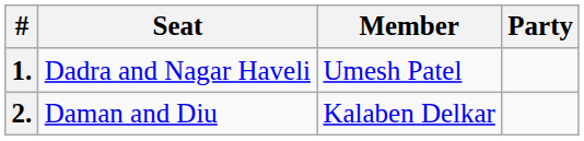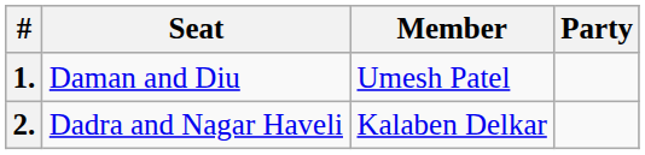 <table class="wikitable">
 <tr>
 <th>#</th>
 <th>Seat</th>
 <th>Member</th>
 <th colspan="2">Party</th>
 </tr>
 <tr>
 <th>1.</th>
-<td><a href='#'>Dadra and Nagar Haveli</a></td>
+<td><a href='#'>Daman and Diu</a></td>
 <td><a href='#'>Umesh Patel</a></td>
 <td></td>
 </tr>
 <tr>
 <th>2.</th>
-<td><a href='#'>Daman and Diu</a></td>
+<td><a href='#'>Dadra and Nagar Haveli</a></td>
 <td><a href='#'>Kalaben Delkar</a></td>
 <td></td>
 </tr>
 </table>
